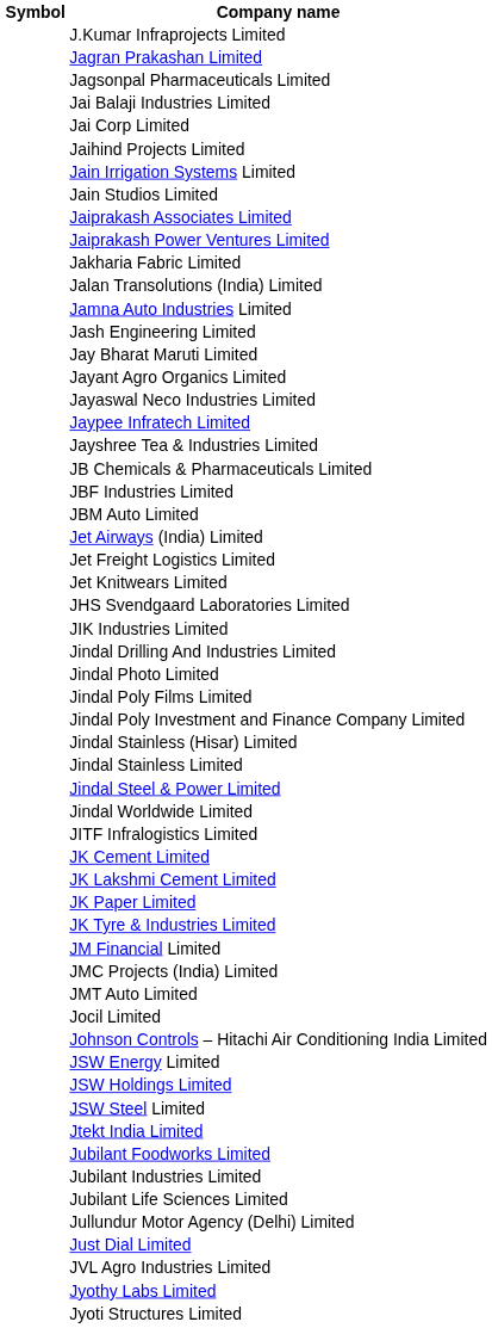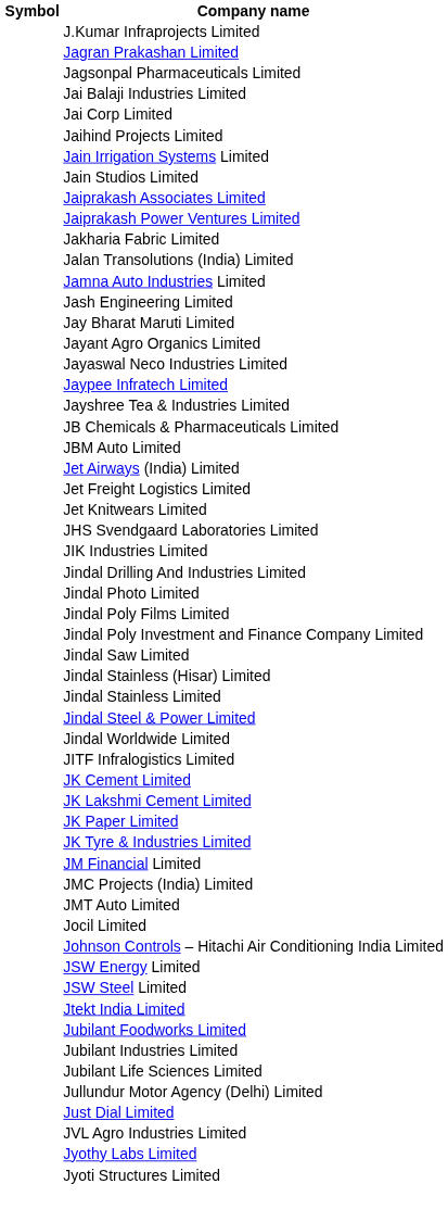 <table style="background:transparent;">
 <tr>
 <th>Symbol</th>
 <th>Company name</th>
 </tr>
 <tr>
 <td></td>
 <td>J.Kumar Infraprojects Limited</td>
 </tr>
 <tr>
 <td></td>
 <td><a href='#'>Jagran Prakashan Limited</a></td>
 </tr>
 <tr>
 <td></td>
 <td>Jagsonpal Pharmaceuticals Limited</td>
 </tr>
 <tr>
 <td></td>
 <td>Jai Balaji Industries Limited</td>
 </tr>
 <tr>
 <td></td>
 <td>Jai Corp Limited</td>
 </tr>
 <tr>
 <td></td>
 <td>Jaihind Projects Limited</td>
 </tr>
 <tr>
 <td></td>
 <td><a href='#'>Jain Irrigation Systems</a> Limited</td>
 </tr>
 <tr>
 <td></td>
 <td>Jain Studios Limited</td>
 </tr>
 <tr>
 <td></td>
 <td><a href='#'>Jaiprakash Associates Limited</a></td>
 </tr>
 <tr>
 <td></td>
 <td><a href='#'>Jaiprakash Power Ventures Limited</a></td>
 </tr>
 <tr>
 <td></td>
 <td>Jakharia Fabric Limited</td>
 </tr>
 <tr>
 <td></td>
 <td>Jalan Transolutions (India) Limited</td>
 </tr>
 <tr>
 <td></td>
 <td><a href='#'>Jamna Auto Industries</a> Limited</td>
 </tr>
 <tr>
 <td></td>
 <td>Jash Engineering Limited</td>
 </tr>
 <tr>
 <td></td>
 <td>Jay Bharat Maruti Limited</td>
 </tr>
 <tr>
 <td></td>
 <td>Jayant Agro Organics Limited</td>
 </tr>
 <tr>
 <td></td>
 <td>Jayaswal Neco Industries Limited</td>
 </tr>
 <tr>
 <td></td>
 <td><a href='#'>Jaypee Infratech Limited</a></td>
 </tr>
 <tr>
 <td></td>
 <td>Jayshree Tea & Industries Limited</td>
 </tr>
 <tr>
 <td></td>
 <td>JB Chemicals & Pharmaceuticals Limited</td>
 </tr>
 <tr>
 <td></td>
-<td>JBF Industries Limited</td>
-</tr>
-<tr>
-<td></td>
 <td>JBM Auto Limited</td>
 </tr>
 <tr>
 <td></td>
 <td><a href='#'>Jet Airways</a> (India) Limited</td>
 </tr>
 <tr>
 <td></td>
 <td>Jet Freight Logistics Limited</td>
 </tr>
 <tr>
 <td></td>
 <td>Jet Knitwears Limited</td>
 </tr>
 <tr>
 <td></td>
 <td>JHS Svendgaard Laboratories Limited</td>
 </tr>
 <tr>
 <td></td>
 <td>JIK Industries Limited</td>
 </tr>
 <tr>
 <td></td>
 <td>Jindal Drilling And Industries Limited</td>
 </tr>
 <tr>
 <td></td>
 <td>Jindal Photo Limited</td>
 </tr>
 <tr>
 <td></td>
 <td>Jindal Poly Films Limited</td>
 </tr>
 <tr>
 <td></td>
 <td>Jindal Poly Investment and Finance Company Limited</td>
+</tr>
+<tr>
+<td></td>
+<td>Jindal Saw Limited</td>
 </tr>
 <tr>
 <td></td>
 <td>Jindal Stainless (Hisar) Limited</td>
 </tr>
 <tr>
 <td></td>
 <td>Jindal Stainless Limited</td>
 </tr>
 <tr>
 <td></td>
 <td><a href='#'>Jindal Steel & Power Limited</a></td>
 </tr>
 <tr>
 <td></td>
 <td>Jindal Worldwide Limited</td>
 </tr>
 <tr>
 <td></td>
 <td>JITF Infralogistics Limited</td>
 </tr>
 <tr>
 <td></td>
 <td><a href='#'>JK Cement Limited</a></td>
 </tr>
 <tr>
 <td></td>
 <td><a href='#'>JK Lakshmi Cement Limited</a></td>
 </tr>
 <tr>
 <td></td>
 <td><a href='#'>JK Paper Limited</a></td>
 </tr>
 <tr>
 <td></td>
 <td><a href='#'>JK Tyre & Industries Limited</a></td>
 </tr>
 <tr>
 <td></td>
 <td><a href='#'>JM Financial</a> Limited</td>
 </tr>
 <tr>
 <td></td>
 <td>JMC Projects (India) Limited</td>
 </tr>
 <tr>
 <td></td>
 <td>JMT Auto Limited</td>
 </tr>
 <tr>
 <td></td>
 <td>Jocil Limited</td>
 </tr>
 <tr>
 <td></td>
 <td><a href='#'>Johnson Controls</a> – Hitachi Air Conditioning India Limited</td>
 </tr>
 <tr>
 <td></td>
 <td><a href='#'>JSW Energy</a> Limited</td>
 </tr>
 <tr>
 <td></td>
-<td><a href='#'>JSW Holdings Limited</a></td>
-</tr>
-<tr>
-<td></td>
 <td><a href='#'>JSW Steel</a> Limited</td>
 </tr>
 <tr>
 <td></td>
 <td><a href='#'>Jtekt India Limited</a></td>
 </tr>
 <tr>
 <td></td>
 <td><a href='#'>Jubilant Foodworks Limited</a></td>
 </tr>
 <tr>
 <td></td>
 <td>Jubilant Industries Limited</td>
 </tr>
 <tr>
 <td></td>
 <td>Jubilant Life Sciences Limited</td>
 </tr>
 <tr>
 <td></td>
 <td>Jullundur Motor Agency (Delhi) Limited</td>
 </tr>
 <tr>
 <td></td>
 <td><a href='#'>Just Dial Limited</a></td>
 </tr>
 <tr>
 <td></td>
 <td>JVL Agro Industries Limited</td>
 </tr>
 <tr>
 <td></td>
 <td><a href='#'>Jyothy Labs Limited</a></td>
 </tr>
 <tr>
 <td></td>
 <td>Jyoti Structures Limited</td>
 </tr>
 <tr>
 </tr>
 </table>
